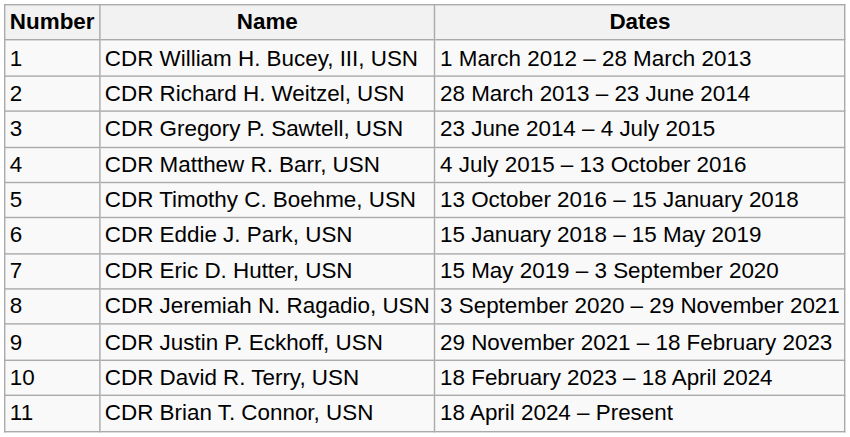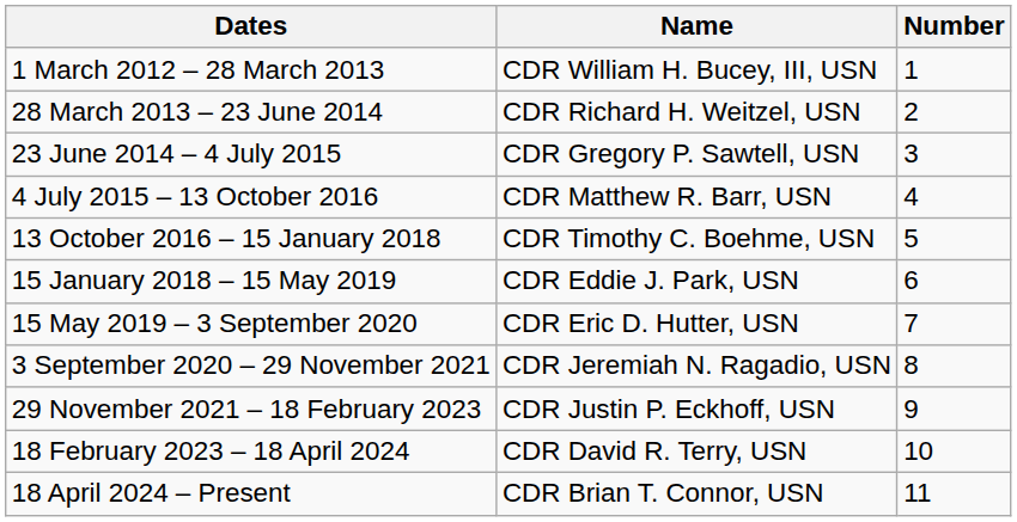 <table class="wikitable">
 <tr>
+<th>Dates</th>
+<th>Name</th>
 <th>Number</th>
-<th>Name</th>
-<th>Dates</th>
 </tr>
 <tr>
+<td>1 March 2012 – 28 March 2013</td>
+<td>CDR William H. Bucey, III, USN</td>
 <td>1</td>
-<td>CDR William H. Bucey, III, USN</td>
-<td>1 March 2012 – 28 March 2013</td>
 </tr>
 <tr>
+<td>28 March 2013 – 23 June 2014</td>
+<td>CDR Richard H. Weitzel, USN</td>
 <td>2</td>
-<td>CDR Richard H. Weitzel, USN</td>
-<td>28 March 2013 – 23 June 2014</td>
 </tr>
 <tr>
+<td>23 June 2014 – 4 July 2015</td>
+<td>CDR Gregory P. Sawtell, USN</td>
 <td>3</td>
-<td>CDR Gregory P. Sawtell, USN</td>
-<td>23 June 2014 – 4 July 2015</td>
 </tr>
 <tr>
+<td>4 July 2015 – 13 October 2016</td>
+<td>CDR Matthew R. Barr, USN</td>
 <td>4</td>
-<td>CDR Matthew R. Barr, USN</td>
-<td>4 July 2015 – 13 October 2016</td>
 </tr>
 <tr>
+<td>13 October 2016 – 15 January 2018</td>
+<td>CDR Timothy C. Boehme, USN</td>
 <td>5</td>
-<td>CDR Timothy C. Boehme, USN</td>
-<td>13 October 2016 – 15 January 2018</td>
 </tr>
 <tr>
+<td>15 January 2018 – 15 May 2019</td>
+<td>CDR Eddie J. Park, USN</td>
 <td>6</td>
-<td>CDR Eddie J. Park, USN</td>
-<td>15 January 2018 – 15 May 2019</td>
 </tr>
 <tr>
+<td>15 May 2019 – 3 September 2020</td>
+<td>CDR Eric D. Hutter, USN</td>
 <td>7</td>
-<td>CDR Eric D. Hutter, USN</td>
-<td>15 May 2019 – 3 September 2020</td>
 </tr>
 <tr>
+<td>3 September 2020 – 29 November 2021</td>
+<td>CDR Jeremiah N. Ragadio, USN</td>
 <td>8</td>
-<td>CDR Jeremiah N. Ragadio, USN</td>
-<td>3 September 2020 – 29 November 2021</td>
 </tr>
 <tr>
+<td>29 November 2021 – 18 February 2023</td>
+<td>CDR Justin P. Eckhoff, USN</td>
 <td>9</td>
-<td>CDR Justin P. Eckhoff, USN</td>
-<td>29 November 2021 – 18 February 2023</td>
 </tr>
 <tr>
+<td>18 February 2023 – 18 April 2024</td>
+<td>CDR David R. Terry, USN</td>
 <td>10</td>
-<td>CDR David R. Terry, USN</td>
-<td>18 February 2023 – 18 April 2024</td>
 </tr>
 <tr>
+<td>18 April 2024 – Present</td>
+<td>CDR Brian T. Connor, USN</td>
 <td>11</td>
-<td>CDR Brian T. Connor, USN</td>
-<td>18 April 2024 – Present</td>
 </tr>
 </table>
